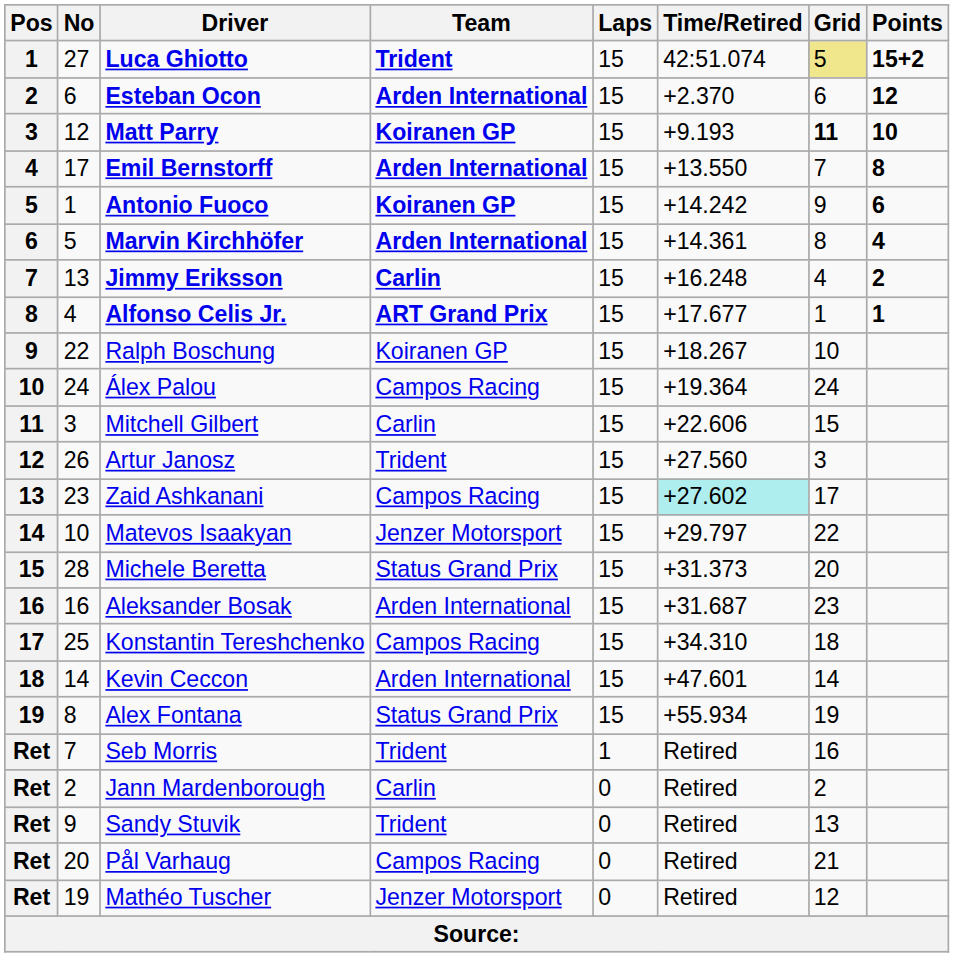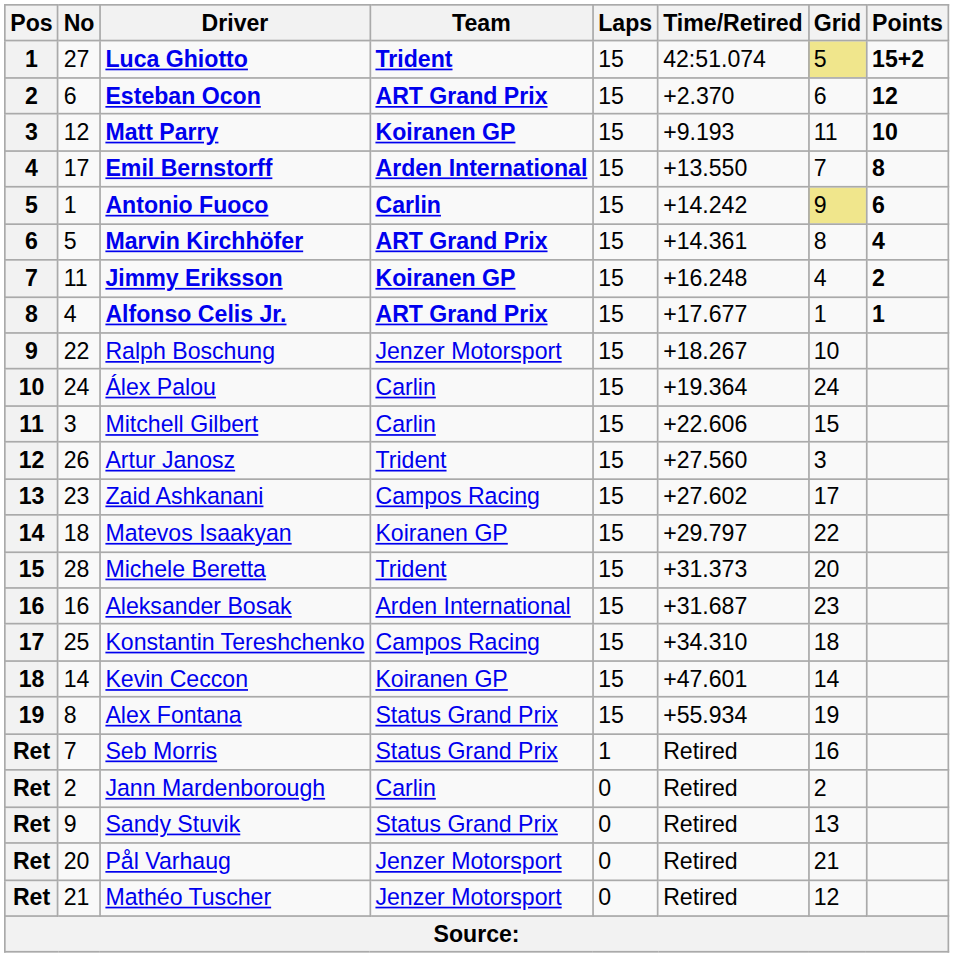 <table class="wikitable" style="font-size:85%">
 <tr>
 <th>Pos</th>
 <th>No</th>
 <th>Driver</th>
 <th>Team</th>
 <th>Laps</th>
 <th>Time/Retired</th>
 <th>Grid</th>
 <th>Points</th>
 </tr>
 <tr>
 <th>1</th>
 <td>27</td>
 <td> <strong><a href='#'>Luca Ghiotto</a></strong></td>
 <td><strong><a href='#'>Trident</a></strong></td>
 <td>15</td>
 <td>42:51.074</td>
 <td style="background: khaki;">5</td>
 <td><strong>15+2</strong></td>
 </tr>
 <tr>
 <th>2</th>
 <td>6</td>
 <td> <strong><a href='#'>Esteban Ocon</a></strong></td>
-<td><strong><a href='#'>Arden International</a></strong></td>
+<td><strong><a href='#'>ART Grand Prix</a></strong></td>
 <td>15</td>
 <td>+2.370</td>
 <td>6</td>
 <td><strong>12</strong></td>
 </tr>
 <tr>
 <th>3</th>
 <td>12</td>
 <td> <strong><a href='#'>Matt Parry</a></strong></td>
 <td><strong><a href='#'>Koiranen GP</a></strong></td>
 <td>15</td>
 <td>+9.193</td>
-<td><strong>11</strong></td>
+<td>11</td>
 <td><strong>10</strong></td>
 </tr>
 <tr>
 <th>4</th>
 <td>17</td>
 <td> <strong><a href='#'>Emil Bernstorff</a></strong></td>
 <td><strong><a href='#'>Arden International</a></strong></td>
 <td>15</td>
 <td>+13.550</td>
 <td>7</td>
 <td><strong>8</strong></td>
 </tr>
 <tr>
 <th>5</th>
 <td>1</td>
 <td> <strong><a href='#'>Antonio Fuoco</a></strong></td>
-<td><strong><a href='#'>Koiranen GP</a></strong></td>
+<td><strong><a href='#'>Carlin</a></strong></td>
 <td>15</td>
 <td>+14.242</td>
-<td>9</td>
+<td style="background: khaki;">9</td>
 <td><strong>6</strong></td>
 </tr>
 <tr>
 <th>6</th>
 <td>5</td>
 <td> <strong><a href='#'>Marvin Kirchhöfer</a></strong></td>
-<td><strong><a href='#'>Arden International</a></strong></td>
+<td><strong><a href='#'>ART Grand Prix</a></strong></td>
 <td>15</td>
 <td>+14.361</td>
 <td>8</td>
 <td><strong>4</strong></td>
 </tr>
 <tr>
 <th>7</th>
-<td>13</td>
+<td>11</td>
 <td> <strong><a href='#'>Jimmy Eriksson</a></strong></td>
-<td><strong><a href='#'>Carlin</a></strong></td>
+<td><strong><a href='#'>Koiranen GP</a></strong></td>
 <td>15</td>
 <td>+16.248</td>
 <td>4</td>
 <td><strong>2</strong></td>
 </tr>
 <tr>
 <th>8</th>
 <td>4</td>
 <td> <strong><a href='#'>Alfonso Celis Jr.</a></strong></td>
 <td><strong><a href='#'>ART Grand Prix</a></strong></td>
 <td>15</td>
 <td>+17.677</td>
 <td>1</td>
 <td><strong>1</strong></td>
 </tr>
 <tr>
 <th>9</th>
 <td>22</td>
 <td> <a href='#'>Ralph Boschung</a></td>
-<td><a href='#'>Koiranen GP</a></td>
+<td><a href='#'>Jenzer Motorsport</a></td>
 <td>15</td>
 <td>+18.267</td>
 <td>10</td>
 <td></td>
 </tr>
 <tr>
 <th>10</th>
 <td>24</td>
 <td> <a href='#'>Álex Palou</a></td>
-<td><a href='#'>Campos Racing</a></td>
+<td><a href='#'>Carlin</a></td>
 <td>15</td>
 <td>+19.364</td>
 <td>24</td>
 <td></td>
 </tr>
 <tr>
 <th>11</th>
 <td>3</td>
 <td> <a href='#'>Mitchell Gilbert</a></td>
 <td><a href='#'>Carlin</a></td>
 <td>15</td>
 <td>+22.606</td>
 <td>15</td>
 <td></td>
 </tr>
 <tr>
 <th>12</th>
 <td>26</td>
 <td> <a href='#'>Artur Janosz</a></td>
 <td><a href='#'>Trident</a></td>
 <td>15</td>
 <td>+27.560</td>
 <td>3</td>
 <td></td>
 </tr>
 <tr>
 <th>13</th>
 <td>23</td>
 <td> <a href='#'>Zaid Ashkanani</a></td>
 <td><a href='#'>Campos Racing</a></td>
 <td>15</td>
-<td style="background: paleturquoise;">+27.602</td>
+<td>+27.602</td>
 <td>17</td>
 <td></td>
 </tr>
 <tr>
 <th>14</th>
-<td>10</td>
+<td>18</td>
 <td> <a href='#'>Matevos Isaakyan</a></td>
-<td><a href='#'>Jenzer Motorsport</a></td>
+<td><a href='#'>Koiranen GP</a></td>
 <td>15</td>
 <td>+29.797</td>
 <td>22</td>
 <td></td>
 </tr>
 <tr>
 <th>15</th>
 <td>28</td>
 <td> <a href='#'>Michele Beretta</a></td>
-<td><a href='#'>Status Grand Prix</a></td>
+<td><a href='#'>Trident</a></td>
 <td>15</td>
 <td>+31.373</td>
 <td>20</td>
 <td></td>
 </tr>
 <tr>
 <th>16</th>
 <td>16</td>
 <td> <a href='#'>Aleksander Bosak</a></td>
 <td><a href='#'>Arden International</a></td>
 <td>15</td>
 <td>+31.687</td>
 <td>23</td>
 <td></td>
 </tr>
 <tr>
 <th>17</th>
 <td>25</td>
 <td> <a href='#'>Konstantin Tereshchenko</a></td>
 <td><a href='#'>Campos Racing</a></td>
 <td>15</td>
 <td>+34.310</td>
 <td>18</td>
 <td></td>
 </tr>
 <tr>
 <th>18</th>
 <td>14</td>
 <td> <a href='#'>Kevin Ceccon</a></td>
-<td><a href='#'>Arden International</a></td>
+<td><a href='#'>Koiranen GP</a></td>
 <td>15</td>
 <td>+47.601</td>
 <td>14</td>
 <td></td>
 </tr>
 <tr>
 <th>19</th>
 <td>8</td>
 <td> <a href='#'>Alex Fontana</a></td>
 <td><a href='#'>Status Grand Prix</a></td>
 <td>15</td>
 <td>+55.934</td>
 <td>19</td>
 <td></td>
 </tr>
 <tr>
 <th>Ret</th>
 <td>7</td>
 <td> <a href='#'>Seb Morris</a></td>
-<td><a href='#'>Trident</a></td>
+<td><a href='#'>Status Grand Prix</a></td>
 <td>1</td>
 <td>Retired</td>
 <td>16</td>
 <td></td>
 </tr>
 <tr>
 <th>Ret</th>
 <td>2</td>
 <td> <a href='#'>Jann Mardenborough</a></td>
 <td><a href='#'>Carlin</a></td>
 <td>0</td>
 <td>Retired</td>
 <td>2</td>
 <td></td>
 </tr>
 <tr>
 <th>Ret</th>
 <td>9</td>
 <td> <a href='#'>Sandy Stuvik</a></td>
-<td><a href='#'>Trident</a></td>
+<td><a href='#'>Status Grand Prix</a></td>
 <td>0</td>
 <td>Retired</td>
 <td>13</td>
 <td></td>
 </tr>
 <tr>
 <th>Ret</th>
 <td>20</td>
 <td> <a href='#'>Pål Varhaug</a></td>
-<td><a href='#'>Campos Racing</a></td>
+<td><a href='#'>Jenzer Motorsport</a></td>
 <td>0</td>
 <td>Retired</td>
 <td>21</td>
 <td></td>
 </tr>
 <tr>
 <th>Ret</th>
-<td>19</td>
+<td>21</td>
 <td> <a href='#'>Mathéo Tuscher</a></td>
 <td><a href='#'>Jenzer Motorsport</a></td>
 <td>0</td>
 <td>Retired</td>
 <td>12</td>
 <td></td>
 </tr>
 <tr>
 <th colspan="8">Source:</th>
 </tr>
 </table>
